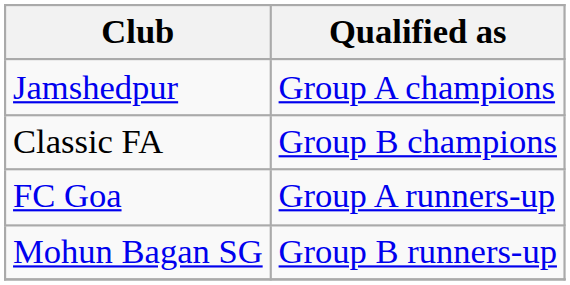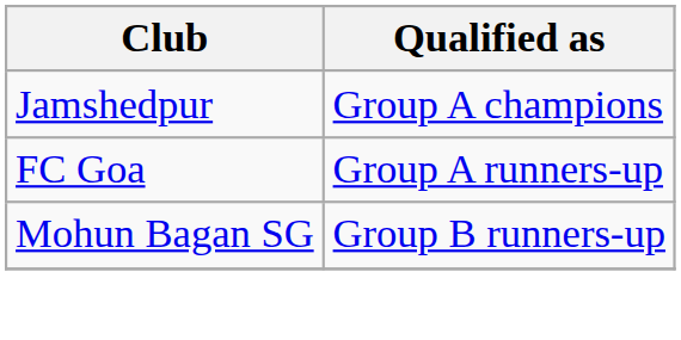 <table class=wikitable>
 <tr>
 <th>Club</th>
 <th>Qualified as</th>
 </tr>
 <tr>
 <td><a href='#'>Jamshedpur</a></td>
 <td><a href='#'>Group A champions</a></td>
-</tr>
-<tr>
-<td>Classic FA</td>
-<td><a href='#'>Group B champions</a></td>
 </tr>
 <tr>
 <td><a href='#'>FC Goa</a></td>
 <td><a href='#'>Group A runners-up</a></td>
 </tr>
 <tr>
 <td><a href='#'>Mohun Bagan SG</a></td>
 <td><a href='#'>Group B runners-up</a></td>
 </tr>
 <tr>
 </tr>
 </table>
